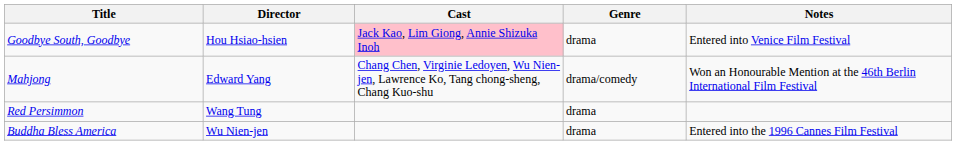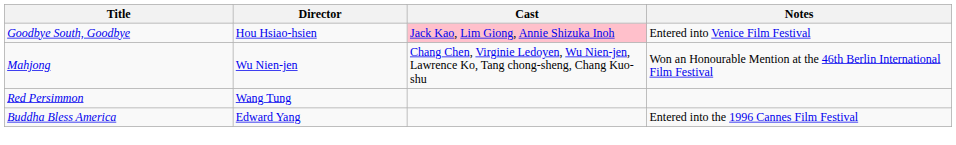 <table class="wikitable" width= "100%">
 <tr>
 <th width=21%>Title</th>
 <th width=16%>Director</th>
 <th width=22%>Cast</th>
-<th width=13%>Genre</th>
 <th width=28%>Notes</th>
 </tr>
 <tr>
 <td><em><a href='#'>Goodbye South, Goodbye</a></em></td>
 <td><a href='#'>Hou Hsiao-hsien</a></td>
 <td style="background: pink;"><a href='#'>Jack Kao</a>, <a href='#'>Lim Giong</a>, <a href='#'>Annie Shizuka Inoh</a></td>
-<td>drama</td>
 <td>Entered into <a href='#'>Venice Film Festival</a></td>
 </tr>
 <tr>
 <td><em><a href='#'>Mahjong</a></em></td>
-<td><a href='#'>Edward Yang</a></td>
+<td><a href='#'>Wu Nien-jen</a></td>
 <td><a href='#'>Chang Chen</a>, <a href='#'>Virginie Ledoyen</a>, <a href='#'>Wu Nien-jen</a>, Lawrence Ko, Tang chong-sheng, Chang Kuo-shu</td>
-<td>drama/comedy</td>
 <td>Won an Honourable Mention at the <a href='#'>46th Berlin International Film Festival</a></td>
 </tr>
 <tr>
 <td><em><a href='#'>Red Persimmon</a></em></td>
 <td><a href='#'>Wang Tung</a></td>
 <td></td>
-<td>drama</td>
 <td></td>
 </tr>
 <tr>
 <td><em><a href='#'>Buddha Bless America</a></em></td>
-<td><a href='#'>Wu Nien-jen</a></td>
+<td><a href='#'>Edward Yang</a></td>
 <td></td>
-<td>drama</td>
 <td>Entered into the <a href='#'>1996 Cannes Film Festival</a></td>
 </tr>
 </table>
